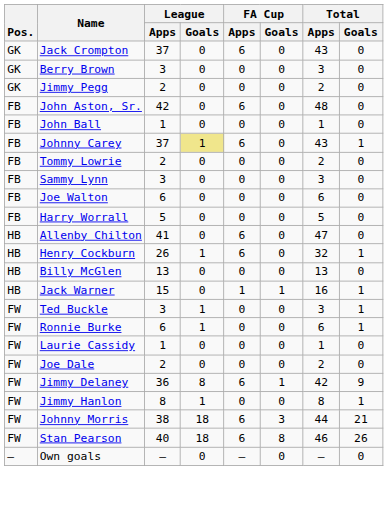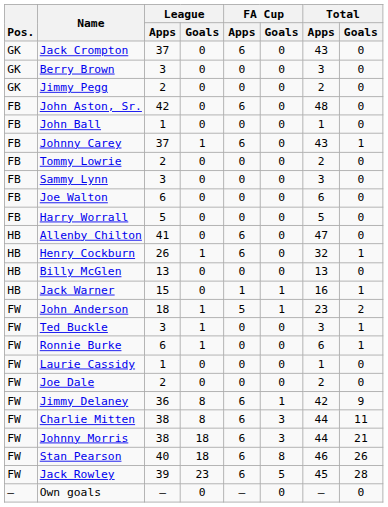 <table class="wikitable" style="text-align:center">
 <tr>
 <th rowspan="2" valign="bottom">Pos.</th>
 <th rowspan="2">Name</th>
 <th colspan="2" width="85">League</th>
 <th colspan="2" width="85">FA Cup</th>
 <th colspan="2" width="85">Total</th>
 </tr>
 <tr>
 <th>Apps</th>
 <th>Goals</th>
 <th>Apps</th>
 <th>Goals</th>
 <th>Apps</th>
 <th>Goals</th>
 </tr>
 <tr>
 <td align="left">GK</td>
 <td align="left"> <a href='#'>Jack Crompton</a></td>
 <td>37</td>
 <td>0</td>
 <td>6</td>
 <td>0</td>
 <td>43</td>
 <td>0</td>
 </tr>
 <tr>
 <td align="left">GK</td>
 <td align="left"> <a href='#'>Berry Brown</a></td>
 <td>3</td>
 <td>0</td>
 <td>0</td>
 <td>0</td>
 <td>3</td>
 <td>0</td>
 </tr>
 <tr>
 <td align="left">GK</td>
 <td align="left"> <a href='#'>Jimmy Pegg</a></td>
 <td>2</td>
 <td>0</td>
 <td>0</td>
 <td>0</td>
 <td>2</td>
 <td>0</td>
 </tr>
 <tr>
 <td align="left">FB</td>
 <td align="left"> <a href='#'>John Aston, Sr.</a></td>
 <td>42</td>
 <td>0</td>
 <td>6</td>
 <td>0</td>
 <td>48</td>
 <td>0</td>
 </tr>
 <tr>
 <td align="left">FB</td>
 <td align="left"> <a href='#'>John Ball</a></td>
 <td>1</td>
 <td>0</td>
 <td>0</td>
 <td>0</td>
 <td>1</td>
 <td>0</td>
 </tr>
 <tr>
 <td align="left">FB</td>
 <td align="left"> <a href='#'>Johnny Carey</a></td>
 <td>37</td>
-<td style="background: khaki;">1</td>
+<td>1</td>
 <td>6</td>
 <td>0</td>
 <td>43</td>
 <td>1</td>
 </tr>
 <tr>
 <td align="left">FB</td>
 <td align="left"> <a href='#'>Tommy Lowrie</a></td>
 <td>2</td>
 <td>0</td>
 <td>0</td>
 <td>0</td>
 <td>2</td>
 <td>0</td>
 </tr>
 <tr>
 <td align="left">FB</td>
 <td align="left"> <a href='#'>Sammy Lynn</a></td>
 <td>3</td>
 <td>0</td>
 <td>0</td>
 <td>0</td>
 <td>3</td>
 <td>0</td>
 </tr>
 <tr>
 <td align="left">FB</td>
 <td align="left"> <a href='#'>Joe Walton</a></td>
 <td>6</td>
 <td>0</td>
 <td>0</td>
 <td>0</td>
 <td>6</td>
 <td>0</td>
 </tr>
 <tr>
 <td align="left">FB</td>
 <td align="left"> <a href='#'>Harry Worrall</a></td>
 <td>5</td>
 <td>0</td>
 <td>0</td>
 <td>0</td>
 <td>5</td>
 <td>0</td>
 </tr>
 <tr>
 <td align="left">HB</td>
 <td align="left"> <a href='#'>Allenby Chilton</a></td>
 <td>41</td>
 <td>0</td>
 <td>6</td>
 <td>0</td>
 <td>47</td>
 <td>0</td>
 </tr>
 <tr>
 <td align="left">HB</td>
 <td align="left"> <a href='#'>Henry Cockburn</a></td>
 <td>26</td>
 <td>1</td>
 <td>6</td>
 <td>0</td>
 <td>32</td>
 <td>1</td>
 </tr>
 <tr>
 <td align="left">HB</td>
 <td align="left"> <a href='#'>Billy McGlen</a></td>
 <td>13</td>
 <td>0</td>
 <td>0</td>
 <td>0</td>
 <td>13</td>
 <td>0</td>
 </tr>
 <tr>
 <td align="left">HB</td>
 <td align="left"> <a href='#'>Jack Warner</a></td>
 <td>15</td>
 <td>0</td>
 <td>1</td>
 <td>1</td>
 <td>16</td>
 <td>1</td>
 </tr>
 <tr>
 <td align="left">FW</td>
+<td align="left"> <a href='#'>John Anderson</a></td>
+<td>18</td>
+<td>1</td>
+<td>5</td>
+<td>1</td>
+<td>23</td>
+<td>2</td>
+</tr>
+<tr>
+<td align="left">FW</td>
 <td align="left"> <a href='#'>Ted Buckle</a></td>
 <td>3</td>
 <td>1</td>
 <td>0</td>
 <td>0</td>
 <td>3</td>
 <td>1</td>
 </tr>
 <tr>
 <td align="left">FW</td>
 <td align="left"> <a href='#'>Ronnie Burke</a></td>
 <td>6</td>
 <td>1</td>
 <td>0</td>
 <td>0</td>
 <td>6</td>
 <td>1</td>
 </tr>
 <tr>
 <td align="left">FW</td>
 <td align="left"> <a href='#'>Laurie Cassidy</a></td>
 <td>1</td>
 <td>0</td>
 <td>0</td>
 <td>0</td>
 <td>1</td>
 <td>0</td>
 </tr>
 <tr>
 <td align="left">FW</td>
 <td align="left"> <a href='#'>Joe Dale</a></td>
 <td>2</td>
 <td>0</td>
 <td>0</td>
 <td>0</td>
 <td>2</td>
 <td>0</td>
 </tr>
 <tr>
 <td align="left">FW</td>
 <td align="left"> <a href='#'>Jimmy Delaney</a></td>
 <td>36</td>
 <td>8</td>
 <td>6</td>
 <td>1</td>
 <td>42</td>
 <td>9</td>
 </tr>
 <tr>
 <td align="left">FW</td>
-<td align="left"> <a href='#'>Jimmy Hanlon</a></td>
+<td align="left"> <a href='#'>Charlie Mitten</a></td>
+<td>38</td>
 <td>8</td>
-<td>1</td>
-<td>0</td>
-<td>0</td>
-<td>8</td>
-<td>1</td>
+<td>6</td>
+<td>3</td>
+<td>44</td>
+<td>11</td>
 </tr>
 <tr>
 <td align="left">FW</td>
 <td align="left"> <a href='#'>Johnny Morris</a></td>
 <td>38</td>
 <td>18</td>
 <td>6</td>
 <td>3</td>
 <td>44</td>
 <td>21</td>
 </tr>
 <tr>
 <td align="left">FW</td>
 <td align="left"> <a href='#'>Stan Pearson</a></td>
 <td>40</td>
 <td>18</td>
 <td>6</td>
 <td>8</td>
 <td>46</td>
 <td>26</td>
 </tr>
 <tr>
+<td align="left">FW</td>
+<td align="left"> <a href='#'>Jack Rowley</a></td>
+<td>39</td>
+<td>23</td>
+<td>6</td>
+<td>5</td>
+<td>45</td>
+<td>28</td>
+</tr>
+<tr>
 <td align="left">–</td>
 <td align="left">Own goals</td>
 <td>–</td>
 <td>0</td>
 <td>–</td>
 <td>0</td>
 <td>–</td>
 <td>0</td>
 </tr>
 </table>
